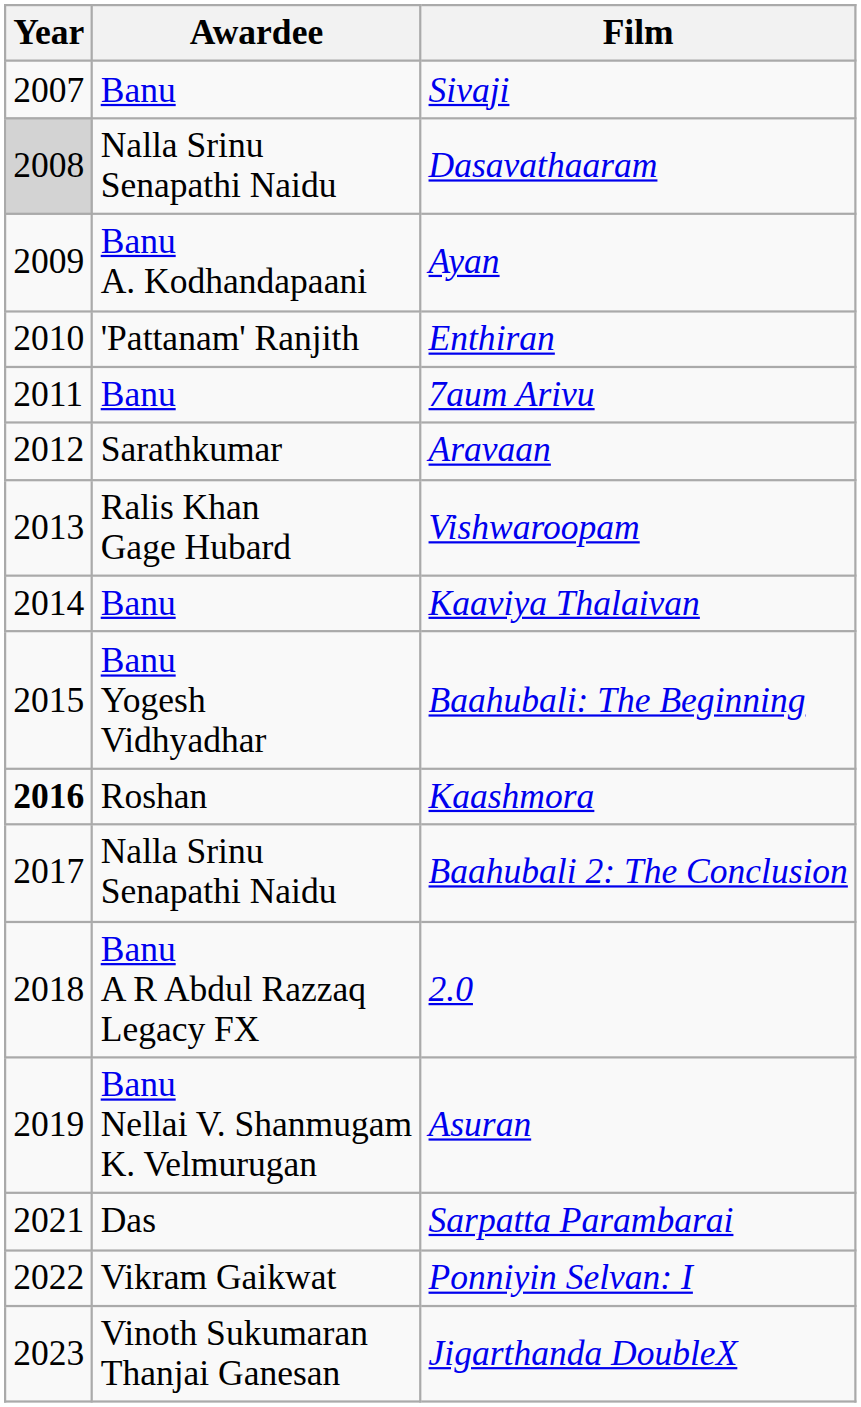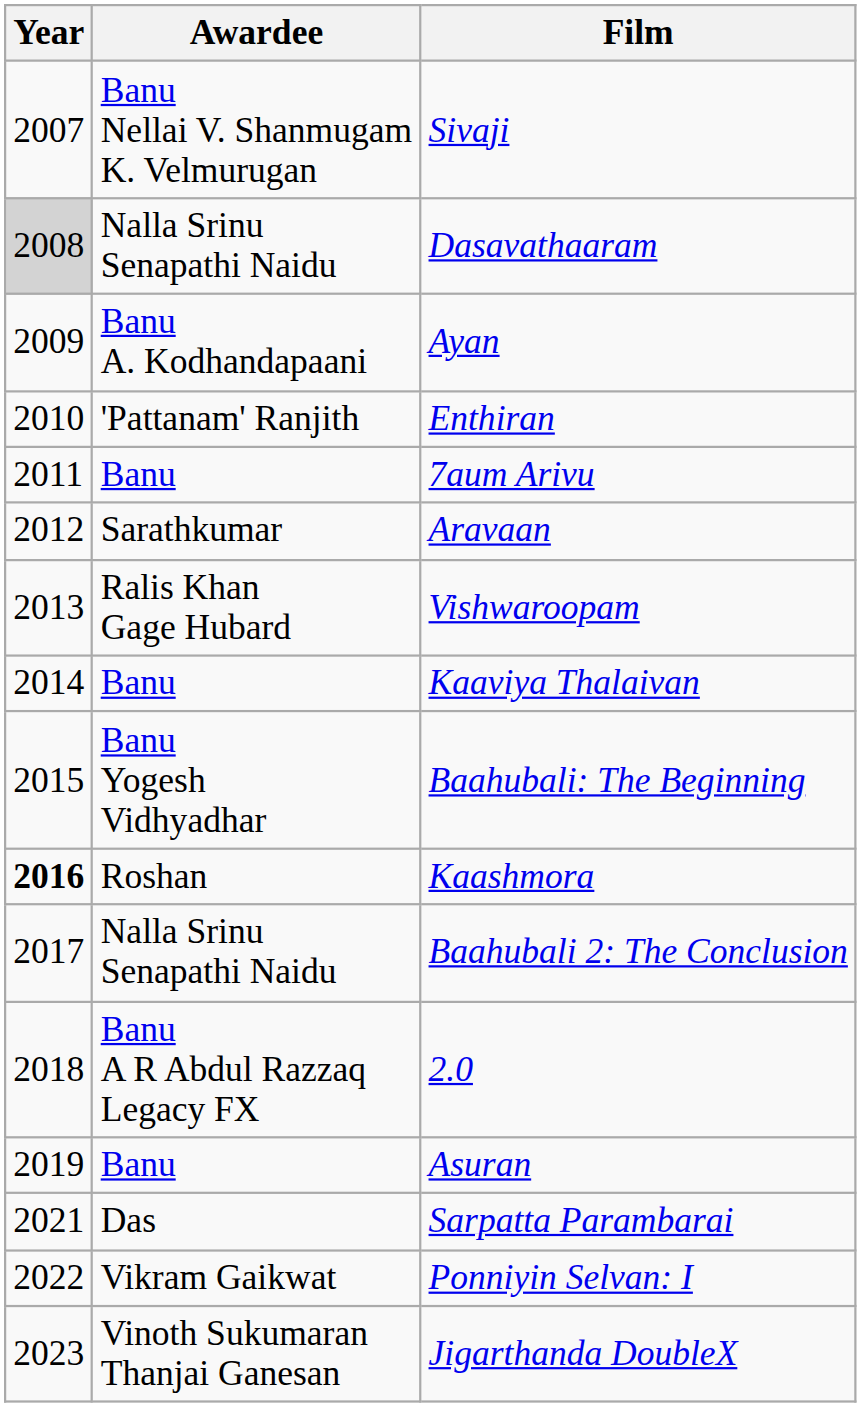 <table class="wikitable">
 <tr>
 <th>Year</th>
 <th>Awardee</th>
 <th>Film</th>
 </tr>
 <tr>
 <td>2007</td>
-<td><a href='#'>Banu</a></td>
+<td><a href='#'>Banu</a><br> Nellai V. Shanmugam<br>K. Velmurugan</td>
 <td><em><a href='#'>Sivaji</a></em></td>
 </tr>
 <tr>
 <td style="background: lightgrey;">2008</td>
 <td>Nalla Srinu<br>Senapathi Naidu</td>
 <td><em><a href='#'>Dasavathaaram</a></em></td>
 </tr>
 <tr>
 <td>2009</td>
 <td><a href='#'>Banu</a><br>A. Kodhandapaani</td>
 <td><em><a href='#'>Ayan</a></em></td>
 </tr>
 <tr>
 <td>2010</td>
 <td>'Pattanam' Ranjith</td>
 <td><em><a href='#'>Enthiran</a></em></td>
 </tr>
 <tr>
 <td>2011</td>
 <td><a href='#'>Banu</a></td>
 <td><em><a href='#'>7aum Arivu</a></em></td>
 </tr>
 <tr>
 <td>2012</td>
 <td>Sarathkumar</td>
 <td><em><a href='#'>Aravaan</a></em></td>
 </tr>
 <tr>
 <td>2013</td>
 <td>Ralis Khan<br>Gage Hubard</td>
 <td><em><a href='#'>Vishwaroopam</a></em></td>
 </tr>
 <tr>
 <td>2014</td>
 <td><a href='#'>Banu</a></td>
 <td><em><a href='#'>Kaaviya Thalaivan</a></em></td>
 </tr>
 <tr>
 <td>2015</td>
 <td><a href='#'>Banu</a><br>Yogesh<br>Vidhyadhar</td>
 <td><em><a href='#'>Baahubali: The Beginning</a></em></td>
 </tr>
 <tr>
 <td><strong>2016</strong></td>
 <td>Roshan</td>
 <td><em><a href='#'>Kaashmora</a></em></td>
 </tr>
 <tr>
 <td>2017</td>
 <td>Nalla Srinu<br>Senapathi Naidu</td>
 <td><em><a href='#'>Baahubali 2: The Conclusion</a></em></td>
 </tr>
 <tr>
 <td>2018</td>
 <td><a href='#'>Banu</a><br>A R Abdul Razzaq<br>Legacy FX</td>
 <td><em><a href='#'>2.0</a></em></td>
 </tr>
 <tr>
 <td>2019</td>
-<td><a href='#'>Banu</a><br> Nellai V. Shanmugam<br>K. Velmurugan</td>
+<td><a href='#'>Banu</a></td>
 <td><em><a href='#'>Asuran</a></em></td>
 </tr>
 <tr>
 <td>2021</td>
 <td>Das</td>
 <td><em><a href='#'>Sarpatta Parambarai</a></em></td>
 </tr>
 <tr>
 <td>2022</td>
 <td>Vikram Gaikwat</td>
 <td><em><a href='#'>Ponniyin Selvan: I</a></em></td>
 </tr>
 <tr>
 <td>2023</td>
 <td>Vinoth Sukumaran<br> Thanjai Ganesan</td>
 <td><em><a href='#'>Jigarthanda DoubleX</a></em></td>
 </tr>
 </table>
